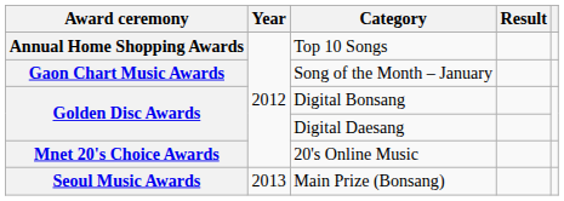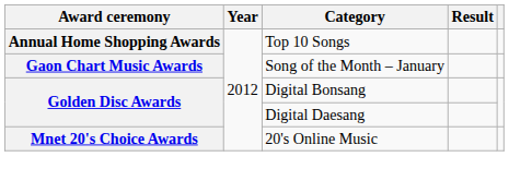 <table class="wikitable plainrowheaders">
 <tr>
 <th>Award ceremony</th>
 <th>Year</th>
 <th>Category</th>
 <th>Result</th>
 <th></th>
 </tr>
 <tr>
 <th scope="row">Annual Home Shopping Awards</th>
 <td rowspan="5">2012</td>
 <td>Top 10 Songs</td>
 <td></td>
 <td align="center"></td>
 </tr>
 <tr>
 <th scope="row"><a href='#'>Gaon Chart Music Awards</a></th>
 <td>Song of the Month – January</td>
 <td></td>
 <td align="center"></td>
 </tr>
 <tr>
 <th rowspan="2" scope="row"><a href='#'>Golden Disc Awards</a></th>
 <td>Digital Bonsang</td>
 <td></td>
 <td rowspan="2" align="center"></td>
 </tr>
 <tr>
 <td>Digital Daesang</td>
 <td></td>
 </tr>
 <tr>
 <th scope="row"><a href='#'>Mnet 20's Choice Awards</a></th>
 <td>20's Online Music</td>
 <td></td>
 <td></td>
 </tr>
-<tr>
-<th scope="row"><a href='#'>Seoul Music Awards</a></th>
-<td>2013</td>
-<td>Main Prize (Bonsang)</td>
-<td></td>
-<td></td>
-</tr>
 </table>
